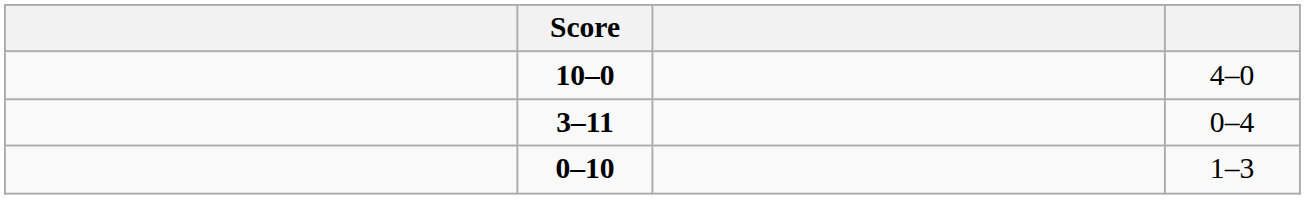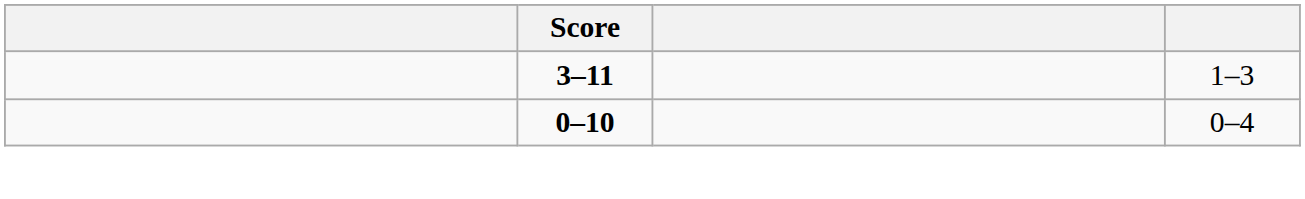 <table class="wikitable" style="text-align: center; ">
 <tr>
 <th align="right" width="270"></th>
 <th width="65">Score</th>
 <th align="left" width="270"></th>
 <th width="65"></th>
 </tr>
 <tr>
-<td align="left"><strong></strong></td>
-<td><strong>10–0</strong></td>
-<td align="left"></td>
-<td>4–0 <strong></strong></td>
-</tr>
-<tr>
 <td align="left"></td>
 <td><strong>3–11</strong></td>
 <td align="left"><strong></strong></td>
-<td>0–4 <strong></strong></td>
+<td>1–3 <strong></strong></td>
 </tr>
 <tr>
 <td align="left"></td>
 <td><strong>0–10</strong></td>
 <td align="left"><strong></strong></td>
-<td>1–3 <strong></strong></td>
+<td>0–4 <strong></strong></td>
 </tr>
 </table>
